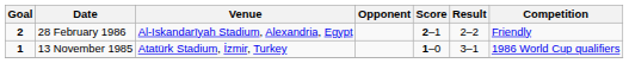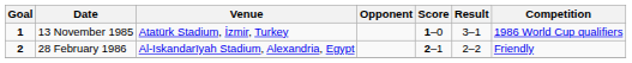 <table class="wikitable" style="font-size:90%" align=center>
 <tr>
 <th>Goal</th>
 <th>Date</th>
 <th>Venue</th>
 <th>Opponent</th>
 <th>Score</th>
 <th>Result</th>
 <th>Competition</th>
 </tr>
 <tr>
+<td style="text-align:center;"><strong>1</strong></td>
+<td>13 November 1985</td>
+<td><a href='#'>Atatürk Stadium</a>, <a href='#'>İzmir</a>, <a href='#'>Turkey</a></td>
+<td></td>
+<td style="text-align:center;"><strong>1</strong>–0</td>
+<td style="text-align:center;">3–1</td>
+<td><a href='#'>1986 World Cup qualifiers</a></td>
+</tr>
+<tr>
 <td style="text-align:center;"><strong>2</strong></td>
 <td>28 February 1986</td>
 <td><a href='#'>Al-Iskandarīyah Stadium</a>, <a href='#'>Alexandria</a>, <a href='#'>Egypt</a></td>
 <td></td>
 <td style="text-align:center;"><strong>2</strong>–1</td>
 <td style="text-align:center;">2–2</td>
 <td><a href='#'>Friendly</a></td>
 </tr>
 <tr>
-<td style="text-align:center;"><strong>1</strong></td>
-<td>13 November 1985</td>
-<td><a href='#'>Atatürk Stadium</a>, <a href='#'>İzmir</a>, <a href='#'>Turkey</a></td>
-<td></td>
-<td style="text-align:center;"><strong>1</strong>–0</td>
-<td style="text-align:center;">3–1</td>
-<td><a href='#'>1986 World Cup qualifiers</a></td>
-</tr>
-<tr>
 </tr>
 </table>
